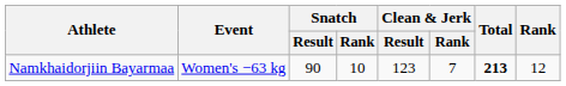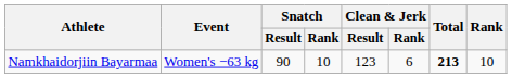 <table class="wikitable" style="font-size:90%">
 <tr>
 <th rowspan="2">Athlete</th>
 <th rowspan="2">Event</th>
 <th colspan="2">Snatch</th>
 <th colspan="2">Clean & Jerk</th>
 <th rowspan="2">Total</th>
 <th rowspan="2">Rank</th>
 </tr>
 <tr style="font-size:95%">
 <th>Result</th>
 <th>Rank</th>
 <th>Result</th>
 <th>Rank</th>
 </tr>
 <tr align=center>
 <td align=left><a href='#'>Namkhaidorjiin Bayarmaa</a></td>
 <td align=left><a href='#'>Women's −63 kg</a></td>
 <td>90</td>
 <td>10</td>
 <td>123</td>
-<td>7</td>
+<td>6</td>
 <td><strong>213</strong></td>
-<td>12</td>
+<td>10</td>
 </tr>
 </table>
